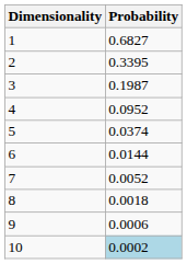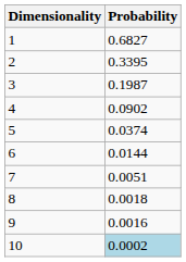 <table class="wikitable">
 <tr>
 <th>Dimensionality</th>
 <th>Probability</th>
 </tr>
 <tr>
 <td>1</td>
 <td>0.6827</td>
 </tr>
 <tr>
 <td>2</td>
 <td>0.3395</td>
 </tr>
 <tr>
 <td>3</td>
 <td>0.1987</td>
 </tr>
 <tr>
 <td>4</td>
-<td>0.0952</td>
+<td>0.0902</td>
 </tr>
 <tr>
 <td>5</td>
 <td>0.0374</td>
 </tr>
 <tr>
 <td>6</td>
 <td>0.0144</td>
 </tr>
 <tr>
 <td>7</td>
-<td>0.0052</td>
+<td>0.0051</td>
 </tr>
 <tr>
 <td>8</td>
 <td>0.0018</td>
 </tr>
 <tr>
 <td>9</td>
-<td>0.0006</td>
+<td>0.0016</td>
 </tr>
 <tr>
 <td>10</td>
 <td style="background: lightblue;">0.0002</td>
 </tr>
 </table>
